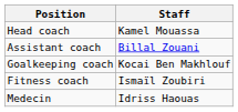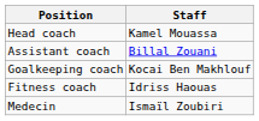 <table class=wikitable>
 <tr>
 <th>Position</th>
 <th>Staff</th>
 </tr>
 <tr>
 <td>Head coach</td>
 <td>Kamel Mouassa</td>
 </tr>
 <tr>
 <td>Assistant coach</td>
 <td><a href='#'>Billal Zouani</a></td>
 </tr>
 <tr>
 <td>Goalkeeping coach</td>
 <td>Kocai Ben Makhlouf</td>
 </tr>
 <tr>
 <td>Fitness coach</td>
-<td>Ismaïl Zoubiri</td>
+<td>Idriss Haouas</td>
 </tr>
 <tr>
 <td>Medecin</td>
-<td>Idriss Haouas</td>
+<td>Ismaïl Zoubiri</td>
 </tr>
 </table>
